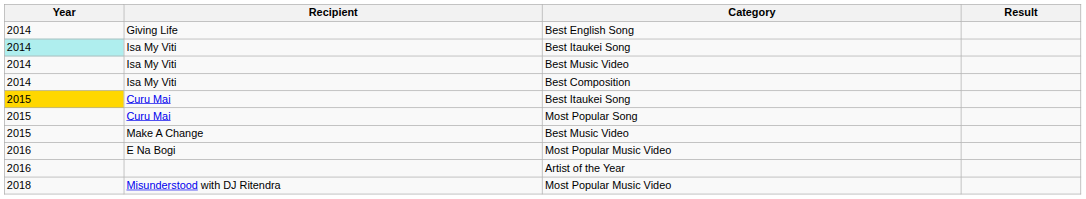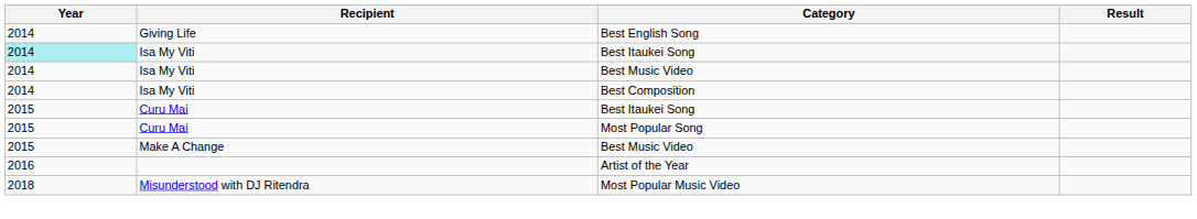 <table style="width:100%;" class="wikitable sortable">
 <tr>
 <th style="width:10%;">Year</th>
 <th style="width:35%;">Recipient</th>
 <th style="width:35%;">Category</th>
 <th style="width:10%;">Result</th>
 </tr>
 <tr>
 <td>2014</td>
 <td>Giving Life</td>
 <td>Best English Song</td>
 <td></td>
 </tr>
 <tr>
 <td style="background: paleturquoise;">2014</td>
 <td>Isa My Viti</td>
 <td>Best Itaukei Song</td>
 <td></td>
 </tr>
 <tr>
 <td>2014</td>
 <td>Isa My Viti</td>
 <td>Best Music Video</td>
 <td></td>
 </tr>
 <tr>
 <td>2014</td>
 <td>Isa My Viti</td>
 <td>Best Composition</td>
 <td></td>
 </tr>
 <tr>
-<td style="background: gold;">2015</td>
+<td>2015</td>
 <td><a href='#'>Curu Mai</a></td>
 <td>Best Itaukei Song</td>
 <td></td>
 </tr>
 <tr>
 <td>2015</td>
 <td><a href='#'>Curu Mai</a></td>
 <td>Most Popular Song</td>
 <td></td>
 </tr>
 <tr>
 <td>2015</td>
 <td>Make A Change</td>
 <td>Best Music Video</td>
 <td></td>
 </tr>
 <tr>
 <td>2016</td>
-<td>E Na Bogi</td>
-<td>Most Popular Music Video</td>
-<td></td>
-</tr>
-<tr>
-<td>2016</td>
 <td></td>
 <td>Artist of the Year</td>
 <td></td>
 </tr>
 <tr>
 <td>2018</td>
 <td><a href='#'>Misunderstood</a> with DJ Ritendra</td>
 <td>Most Popular Music Video</td>
 <td></td>
 </tr>
 </table>
